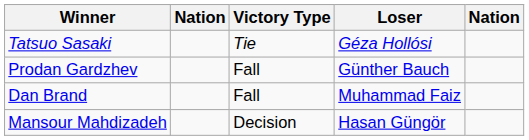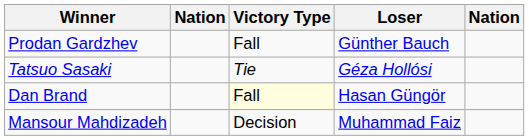 <table class="wikitable sortable" style="text-align:left;">
 <tr>
 <th>Winner</th>
 <th>Nation</th>
 <th>Victory Type</th>
 <th>Loser</th>
 <th>Nation</th>
+</tr>
+<tr>
+<td><a href='#'>Prodan Gardzhev</a></td>
+<td></td>
+<td>Fall</td>
+<td><a href='#'>Günther Bauch</a></td>
+<td></td>
 </tr>
 <tr style="font-style: italic">
 <td><a href='#'>Tatsuo Sasaki</a></td>
 <td></td>
 <td>Tie</td>
 <td><a href='#'>Géza Hollósi</a></td>
 <td></td>
 </tr>
 <tr>
-<td><a href='#'>Prodan Gardzhev</a></td>
-<td></td>
-<td>Fall</td>
-<td><a href='#'>Günther Bauch</a></td>
-<td></td>
-</tr>
-<tr>
 <td><a href='#'>Dan Brand</a></td>
 <td></td>
-<td>Fall</td>
-<td><a href='#'>Muhammad Faiz</a></td>
+<td style="background: lightyellow;">Fall</td>
+<td><a href='#'>Hasan Güngör</a></td>
 <td></td>
 </tr>
 <tr>
 <td><a href='#'>Mansour Mahdizadeh</a></td>
 <td></td>
 <td>Decision</td>
-<td><a href='#'>Hasan Güngör</a></td>
+<td><a href='#'>Muhammad Faiz</a></td>
 <td></td>
 </tr>
 </table>
